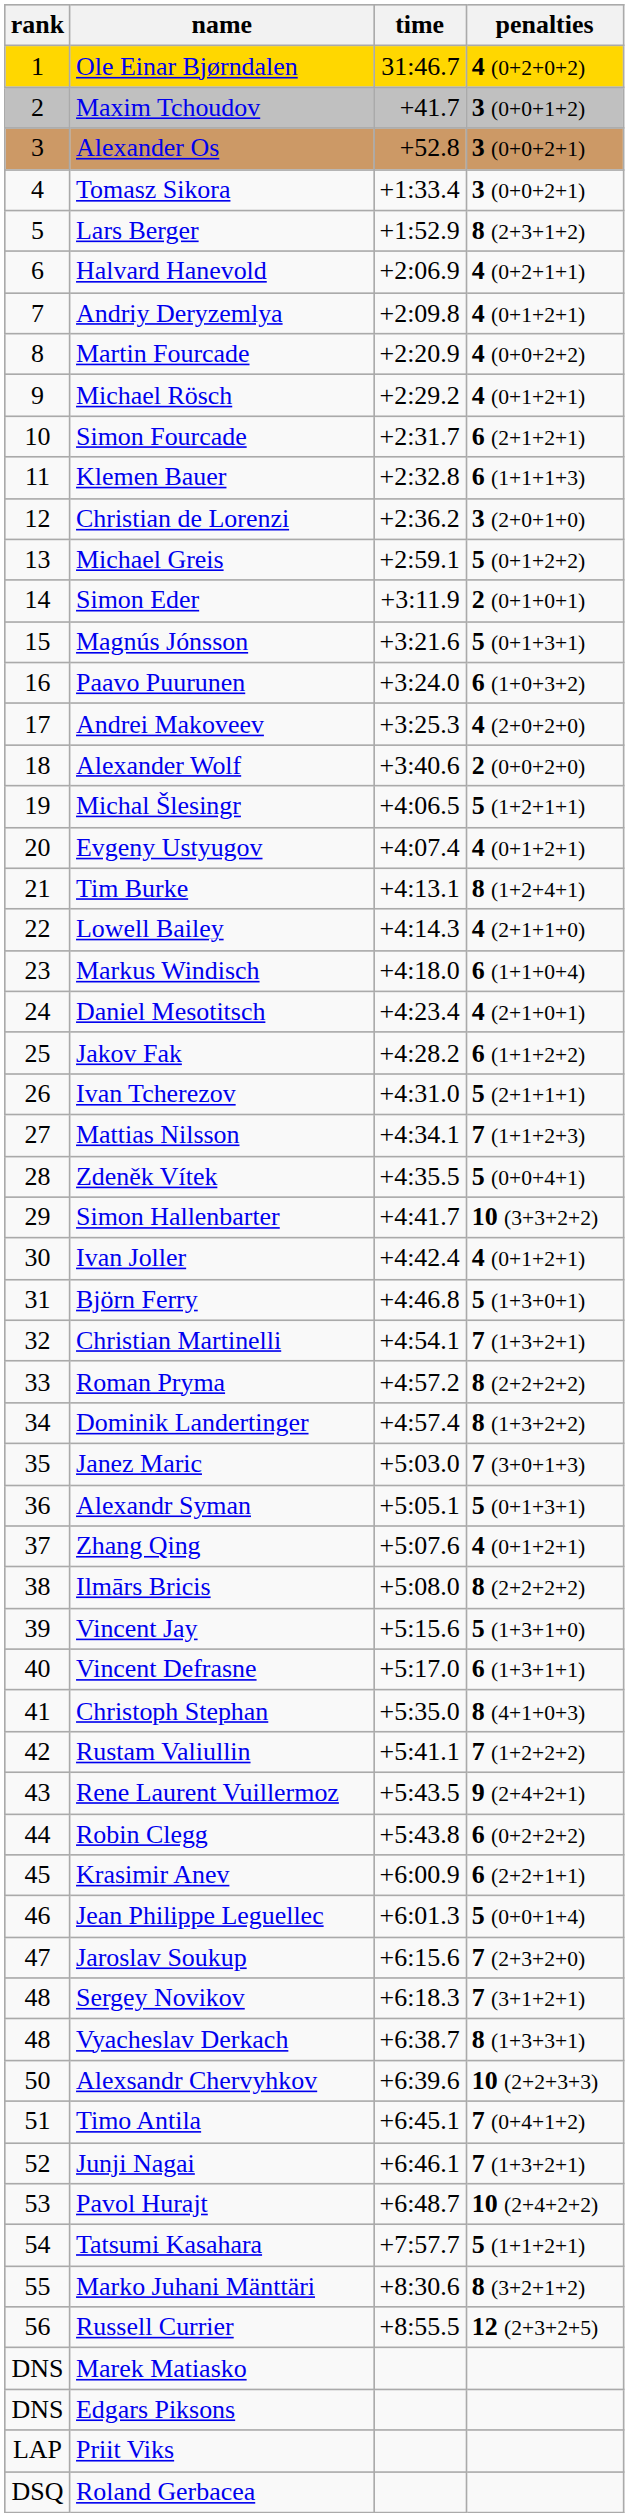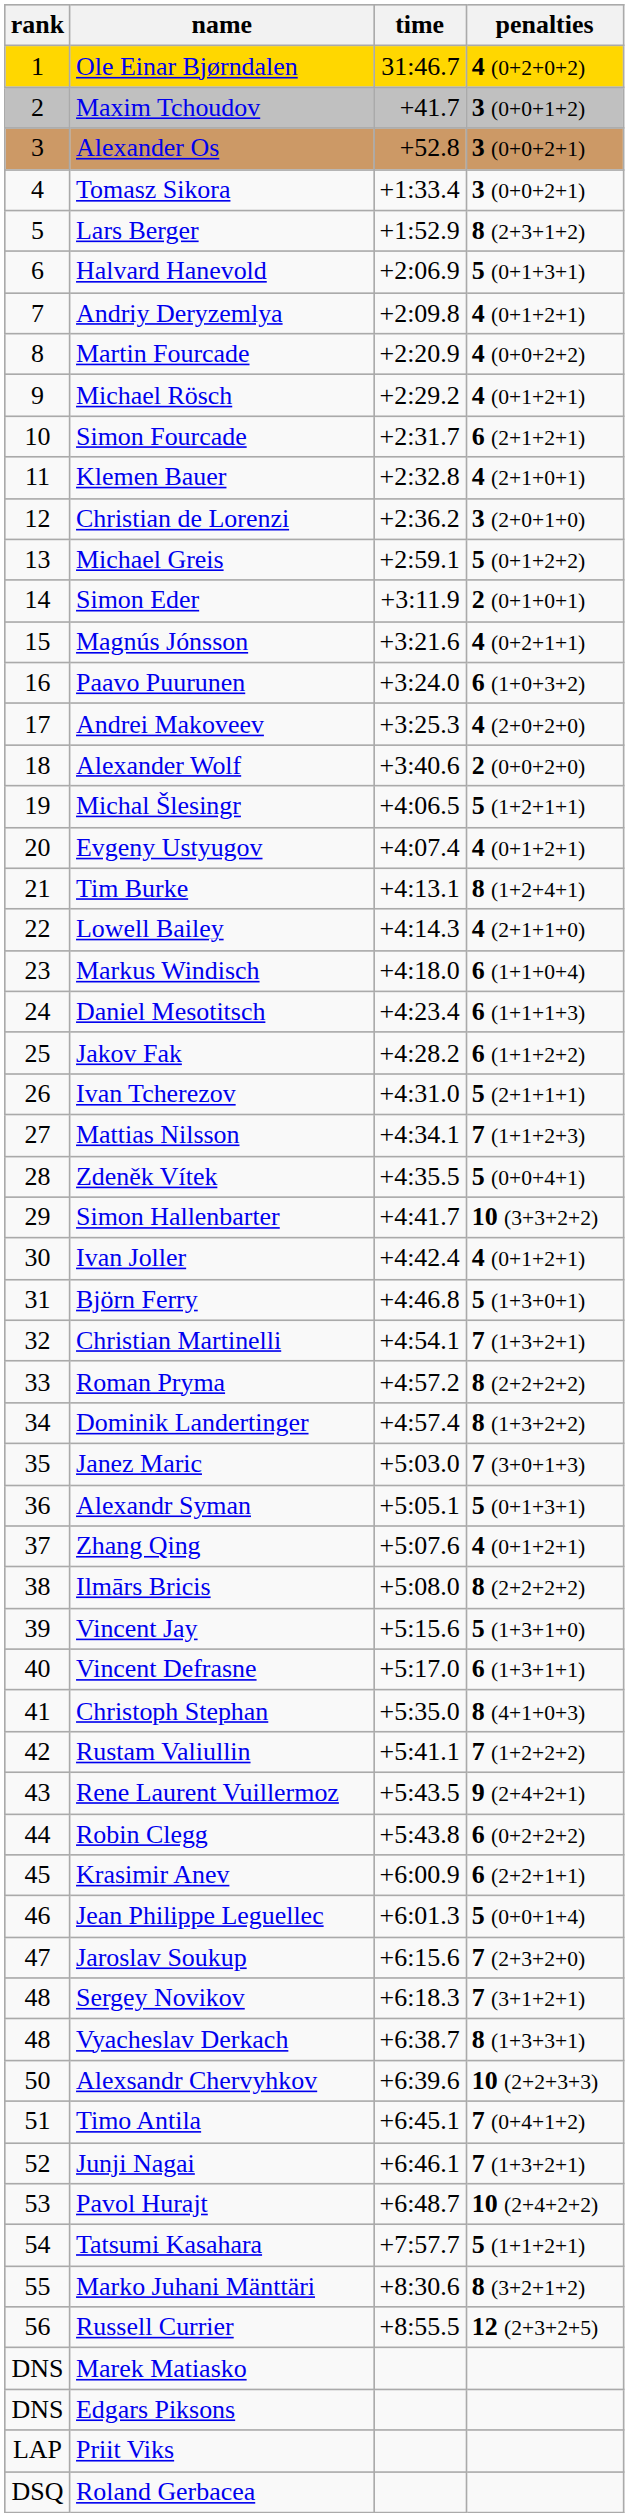 <table class="wikitable" border="1">
 <tr>
 <th width=30>rank</th>
 <th width=180>name</th>
 <th width=40>time</th>
 <th width=90>penalties</th>
 </tr>
 <tr bgcolor="gold">
 <td align=center>1</td>
 <td> <a href='#'>Ole Einar Bjørndalen</a></td>
 <td align=right>31:46.7</td>
 <td><strong>4</strong> <small>(0+2+0+2)</small></td>
 </tr>
 <tr bgcolor="silver">
 <td align=center>2</td>
 <td> <a href='#'>Maxim Tchoudov</a></td>
 <td align=right>+41.7</td>
 <td><strong>3</strong> <small>(0+0+1+2)</small></td>
 </tr>
 <tr bgcolor=CC9966>
 <td align=center>3</td>
 <td> <a href='#'>Alexander Os</a></td>
 <td align=right>+52.8</td>
 <td><strong>3</strong> <small>(0+0+2+1)</small></td>
 </tr>
 <tr>
 <td align=center>4</td>
 <td> <a href='#'>Tomasz Sikora</a></td>
 <td align=right>+1:33.4</td>
 <td><strong>3</strong> <small>(0+0+2+1)</small></td>
 </tr>
 <tr>
 <td align=center>5</td>
 <td> <a href='#'>Lars Berger</a></td>
 <td align=right>+1:52.9</td>
 <td><strong>8</strong> <small>(2+3+1+2)</small></td>
 </tr>
 <tr>
 <td align=center>6</td>
 <td> <a href='#'>Halvard Hanevold</a></td>
 <td align=right>+2:06.9</td>
-<td><strong>4</strong> <small>(0+2+1+1)</small></td>
+<td><strong>5</strong> <small>(0+1+3+1)</small></td>
 </tr>
 <tr>
 <td align=center>7</td>
 <td> <a href='#'>Andriy Deryzemlya</a></td>
 <td align=right>+2:09.8</td>
 <td><strong>4</strong> <small>(0+1+2+1)</small></td>
 </tr>
 <tr>
 <td align=center>8</td>
 <td> <a href='#'>Martin Fourcade</a></td>
 <td align=right>+2:20.9</td>
 <td><strong>4</strong> <small>(0+0+2+2)</small></td>
 </tr>
 <tr>
 <td align=center>9</td>
 <td> <a href='#'>Michael Rösch</a></td>
 <td align=right>+2:29.2</td>
 <td><strong>4</strong> <small>(0+1+2+1)</small></td>
 </tr>
 <tr>
 <td align=center>10</td>
 <td> <a href='#'>Simon Fourcade</a></td>
 <td align=right>+2:31.7</td>
 <td><strong>6</strong> <small>(2+1+2+1)</small></td>
 </tr>
 <tr>
 <td align=center>11</td>
 <td> <a href='#'>Klemen Bauer</a></td>
 <td align=right>+2:32.8</td>
-<td><strong>6</strong> <small>(1+1+1+3)</small></td>
+<td><strong>4</strong> <small>(2+1+0+1)</small></td>
 </tr>
 <tr>
 <td align=center>12</td>
 <td> <a href='#'>Christian de Lorenzi</a></td>
 <td align=right>+2:36.2</td>
 <td><strong>3</strong> <small>(2+0+1+0)</small></td>
 </tr>
 <tr>
 <td align=center>13</td>
 <td> <a href='#'>Michael Greis</a></td>
 <td align=right>+2:59.1</td>
 <td><strong>5</strong> <small>(0+1+2+2)</small></td>
 </tr>
 <tr>
 <td align=center>14</td>
 <td> <a href='#'>Simon Eder</a></td>
 <td align=right>+3:11.9</td>
 <td><strong>2</strong> <small>(0+1+0+1)</small></td>
 </tr>
 <tr>
 <td align=center>15</td>
 <td> <a href='#'>Magnús Jónsson</a></td>
 <td align=right>+3:21.6</td>
-<td><strong>5</strong> <small>(0+1+3+1)</small></td>
+<td><strong>4</strong> <small>(0+2+1+1)</small></td>
 </tr>
 <tr>
 <td align=center>16</td>
 <td> <a href='#'>Paavo Puurunen</a></td>
 <td align=right>+3:24.0</td>
 <td><strong>6</strong> <small>(1+0+3+2)</small></td>
 </tr>
 <tr>
 <td align=center>17</td>
 <td> <a href='#'>Andrei Makoveev</a></td>
 <td align=right>+3:25.3</td>
 <td><strong>4</strong> <small>(2+0+2+0)</small></td>
 </tr>
 <tr>
 <td align=center>18</td>
 <td> <a href='#'>Alexander Wolf</a></td>
 <td align=right>+3:40.6</td>
 <td><strong>2</strong> <small>(0+0+2+0)</small></td>
 </tr>
 <tr>
 <td align=center>19</td>
 <td> <a href='#'>Michal Šlesingr</a></td>
 <td align=right>+4:06.5</td>
 <td><strong>5</strong> <small>(1+2+1+1)</small></td>
 </tr>
 <tr>
 <td align=center>20</td>
 <td> <a href='#'>Evgeny Ustyugov</a></td>
 <td align=right>+4:07.4</td>
 <td><strong>4</strong> <small>(0+1+2+1)</small></td>
 </tr>
 <tr>
 <td align=center>21</td>
 <td> <a href='#'>Tim Burke</a></td>
 <td align=right>+4:13.1</td>
 <td><strong>8</strong> <small>(1+2+4+1)</small></td>
 </tr>
 <tr>
 <td align=center>22</td>
 <td> <a href='#'>Lowell Bailey</a></td>
 <td align=right>+4:14.3</td>
 <td><strong>4</strong> <small>(2+1+1+0)</small></td>
 </tr>
 <tr>
 <td align=center>23</td>
 <td> <a href='#'>Markus Windisch</a></td>
 <td align=right>+4:18.0</td>
 <td><strong>6</strong> <small>(1+1+0+4)</small></td>
 </tr>
 <tr>
 <td align=center>24</td>
 <td> <a href='#'>Daniel Mesotitsch</a></td>
 <td align=right>+4:23.4</td>
-<td><strong>4</strong> <small>(2+1+0+1)</small></td>
+<td><strong>6</strong> <small>(1+1+1+3)</small></td>
 </tr>
 <tr>
 <td align=center>25</td>
 <td> <a href='#'>Jakov Fak</a></td>
 <td align=right>+4:28.2</td>
 <td><strong>6</strong> <small>(1+1+2+2)</small></td>
 </tr>
 <tr>
 <td align=center>26</td>
 <td> <a href='#'>Ivan Tcherezov</a></td>
 <td align=right>+4:31.0</td>
 <td><strong>5</strong> <small>(2+1+1+1)</small></td>
 </tr>
 <tr>
 <td align=center>27</td>
 <td> <a href='#'>Mattias Nilsson</a></td>
 <td align=right>+4:34.1</td>
 <td><strong>7</strong> <small>(1+1+2+3)</small></td>
 </tr>
 <tr>
 <td align=center>28</td>
 <td> <a href='#'>Zdeněk Vítek</a></td>
 <td align=right>+4:35.5</td>
 <td><strong>5</strong> <small>(0+0+4+1)</small></td>
 </tr>
 <tr>
 <td align=center>29</td>
 <td> <a href='#'>Simon Hallenbarter</a></td>
 <td align=right>+4:41.7</td>
 <td><strong>10</strong> <small>(3+3+2+2)</small></td>
 </tr>
 <tr>
 <td align=center>30</td>
 <td> <a href='#'>Ivan Joller</a></td>
 <td align=right>+4:42.4</td>
 <td><strong>4</strong> <small>(0+1+2+1)</small></td>
 </tr>
 <tr>
 <td align=center>31</td>
 <td> <a href='#'>Björn Ferry</a></td>
 <td align=right>+4:46.8</td>
 <td><strong>5</strong> <small>(1+3+0+1)</small></td>
 </tr>
 <tr>
 <td align=center>32</td>
 <td> <a href='#'>Christian Martinelli</a></td>
 <td align=right>+4:54.1</td>
 <td><strong>7</strong> <small>(1+3+2+1)</small></td>
 </tr>
 <tr>
 <td align=center>33</td>
 <td> <a href='#'>Roman Pryma</a></td>
 <td align=right>+4:57.2</td>
 <td><strong>8</strong> <small>(2+2+2+2)</small></td>
 </tr>
 <tr>
 <td align=center>34</td>
 <td> <a href='#'>Dominik Landertinger</a></td>
 <td align=right>+4:57.4</td>
 <td><strong>8</strong> <small>(1+3+2+2)</small></td>
 </tr>
 <tr>
 <td align=center>35</td>
 <td> <a href='#'>Janez Maric</a></td>
 <td align=right>+5:03.0</td>
 <td><strong>7</strong> <small>(3+0+1+3)</small></td>
 </tr>
 <tr>
 <td align=center>36</td>
 <td> <a href='#'>Alexandr Syman</a></td>
 <td align=right>+5:05.1</td>
 <td><strong>5</strong> <small>(0+1+3+1)</small></td>
 </tr>
 <tr>
 <td align=center>37</td>
 <td> <a href='#'>Zhang Qing</a></td>
 <td align=right>+5:07.6</td>
 <td><strong>4</strong> <small>(0+1+2+1)</small></td>
 </tr>
 <tr>
 <td align=center>38</td>
 <td> <a href='#'>Ilmārs Bricis</a></td>
 <td align=right>+5:08.0</td>
 <td><strong>8</strong> <small>(2+2+2+2)</small></td>
 </tr>
 <tr>
 <td align=center>39</td>
 <td> <a href='#'>Vincent Jay</a></td>
 <td align=right>+5:15.6</td>
 <td><strong>5</strong> <small>(1+3+1+0)</small></td>
 </tr>
 <tr>
 <td align=center>40</td>
 <td> <a href='#'>Vincent Defrasne</a></td>
 <td align=right>+5:17.0</td>
 <td><strong>6</strong> <small>(1+3+1+1)</small></td>
 </tr>
 <tr>
 <td align=center>41</td>
 <td> <a href='#'>Christoph Stephan</a></td>
 <td align=right>+5:35.0</td>
 <td><strong>8</strong> <small>(4+1+0+3)</small></td>
 </tr>
 <tr>
 <td align=center>42</td>
 <td> <a href='#'>Rustam Valiullin</a></td>
 <td align=right>+5:41.1</td>
 <td><strong>7</strong> <small>(1+2+2+2)</small></td>
 </tr>
 <tr>
 <td align=center>43</td>
 <td> <a href='#'>Rene Laurent Vuillermoz</a></td>
 <td align=right>+5:43.5</td>
 <td><strong>9</strong> <small>(2+4+2+1)</small></td>
 </tr>
 <tr>
 <td align=center>44</td>
 <td> <a href='#'>Robin Clegg</a></td>
 <td align=right>+5:43.8</td>
 <td><strong>6</strong> <small>(0+2+2+2)</small></td>
 </tr>
 <tr>
 <td align=center>45</td>
 <td> <a href='#'>Krasimir Anev</a></td>
 <td align=right>+6:00.9</td>
 <td><strong>6</strong> <small>(2+2+1+1)</small></td>
 </tr>
 <tr>
 <td align=center>46</td>
 <td> <a href='#'>Jean Philippe Leguellec</a></td>
 <td align=right>+6:01.3</td>
 <td><strong>5</strong> <small>(0+0+1+4)</small></td>
 </tr>
 <tr>
 <td align=center>47</td>
 <td> <a href='#'>Jaroslav Soukup</a></td>
 <td align=right>+6:15.6</td>
 <td><strong>7</strong> <small>(2+3+2+0)</small></td>
 </tr>
 <tr>
 <td align=center>48</td>
 <td> <a href='#'>Sergey Novikov</a></td>
 <td align=right>+6:18.3</td>
 <td><strong>7</strong> <small>(3+1+2+1)</small></td>
 </tr>
 <tr>
 <td align=center>48</td>
 <td> <a href='#'>Vyacheslav Derkach</a></td>
 <td align=right>+6:38.7</td>
 <td><strong>8</strong> <small>(1+3+3+1)</small></td>
 </tr>
 <tr>
 <td align=center>50</td>
 <td> <a href='#'>Alexsandr Chervyhkov</a></td>
 <td align=right>+6:39.6</td>
 <td><strong>10</strong> <small>(2+2+3+3)</small></td>
 </tr>
 <tr>
 <td align=center>51</td>
 <td> <a href='#'>Timo Antila</a></td>
 <td align=right>+6:45.1</td>
 <td><strong>7</strong> <small>(0+4+1+2)</small></td>
 </tr>
 <tr>
 <td align=center>52</td>
 <td> <a href='#'>Junji Nagai</a></td>
 <td align=right>+6:46.1</td>
 <td><strong>7</strong> <small>(1+3+2+1)</small></td>
 </tr>
 <tr>
 <td align=center>53</td>
 <td> <a href='#'>Pavol Hurajt</a></td>
 <td align=right>+6:48.7</td>
 <td><strong>10</strong> <small>(2+4+2+2)</small></td>
 </tr>
 <tr>
 <td align=center>54</td>
 <td> <a href='#'>Tatsumi Kasahara</a></td>
 <td align=right>+7:57.7</td>
 <td><strong>5</strong> <small>(1+1+2+1)</small></td>
 </tr>
 <tr>
 <td align=center>55</td>
 <td> <a href='#'>Marko Juhani Mänttäri</a></td>
 <td align=right>+8:30.6</td>
 <td><strong>8</strong> <small>(3+2+1+2)</small></td>
 </tr>
 <tr>
 <td align=center>56</td>
 <td> <a href='#'>Russell Currier</a></td>
 <td align=right>+8:55.5</td>
 <td><strong>12</strong> <small>(2+3+2+5)</small></td>
 </tr>
 <tr>
 <td align=center>DNS</td>
 <td> <a href='#'>Marek Matiasko</a></td>
 <td align=right></td>
 <td></td>
 </tr>
 <tr>
 <td align=center>DNS</td>
 <td> <a href='#'>Edgars Piksons</a></td>
 <td align=right></td>
 <td></td>
 </tr>
 <tr>
 <td align=center>LAP</td>
 <td> <a href='#'>Priit Viks</a></td>
 <td align=right></td>
 <td></td>
 </tr>
 <tr>
 <td align=center>DSQ</td>
 <td> <a href='#'>Roland Gerbacea</a></td>
 <td align=right></td>
 <td></td>
 </tr>
 </table>
